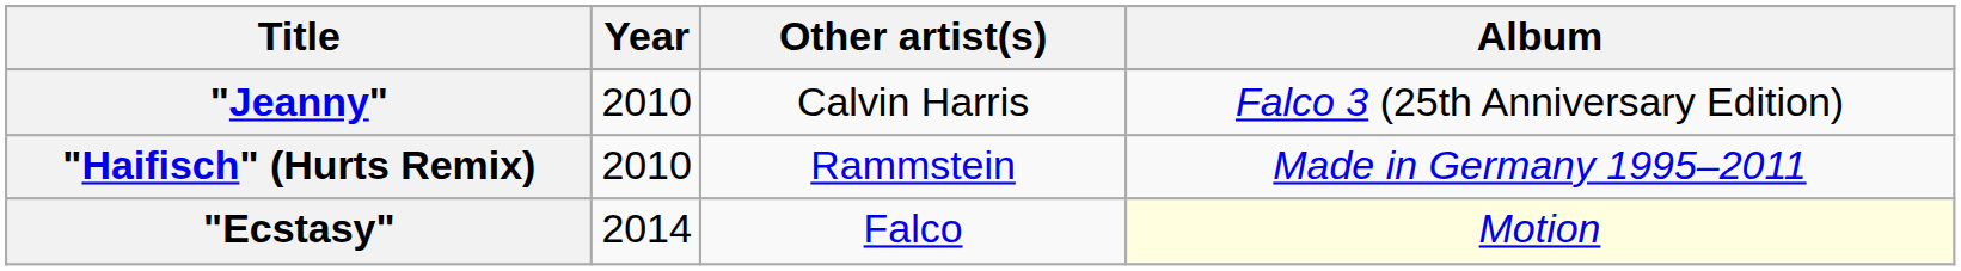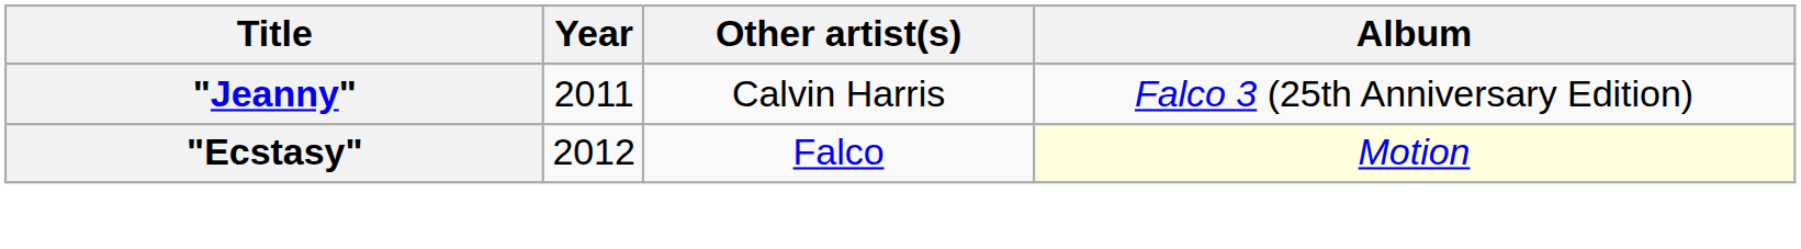 <table class="wikitable plainrowheaders" style="text-align:center;">
 <tr>
 <th scope="col" style="width:14em;">Title</th>
 <th scope="col">Year</th>
 <th scope="col" style="width:10em;">Other artist(s)</th>
 <th scope="col" style="width:20em;">Album</th>
 </tr>
 <tr>
 <th scope="row">"<a href='#'>Jeanny</a>"</th>
-<td>2010</td>
+<td>2011</td>
 <td>Calvin Harris</td>
 <td><em><a href='#'>Falco 3</a></em> (25th Anniversary Edition)</td>
 </tr>
 <tr>
-<th scope="row">"<a href='#'>Haifisch</a>" (Hurts Remix)</th>
-<td>2010</td>
-<td><a href='#'>Rammstein</a></td>
-<td><em><a href='#'>Made in Germany 1995–2011</a></em></td>
-</tr>
-<tr>
 <th scope="row">"Ecstasy"</th>
-<td>2014</td>
+<td>2012</td>
 <td><a href='#'>Falco</a></td>
 <td style="background: lightyellow;"><em><a href='#'>Motion</a></em></td>
 </tr>
 </table>
